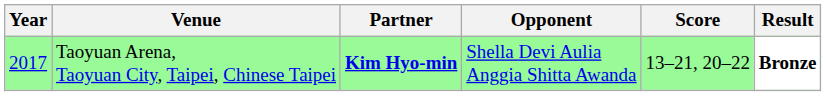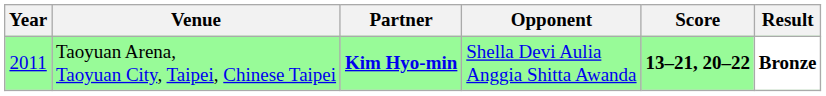 <table class="sortable wikitable" style="font-size: 90%;">
 <tr>
 <th>Year</th>
 <th>Venue</th>
 <th>Partner</th>
 <th>Opponent</th>
 <th>Score</th>
 <th>Result</th>
 </tr>
 <tr style="background:#98FB98">
-<td align="center"><a href='#'>2017</a></td>
+<td align="center"><a href='#'>2011</a></td>
 <td align="left">Taoyuan Arena,<br><a href='#'>Taoyuan City</a>, <a href='#'>Taipei</a>, <a href='#'>Chinese Taipei</a></td>
 <td align="left"><strong> <a href='#'>Kim Hyo-min</a></strong></td>
 <td align="left"> <a href='#'>Shella Devi Aulia</a> <br>  <a href='#'>Anggia Shitta Awanda</a></td>
-<td align="left">13–21, 20–22</td>
+<td align="left"><strong>13–21, 20–22</strong></td>
 <td style="text-align:left; background:white"> <strong>Bronze</strong></td>
 </tr>
 </table>
